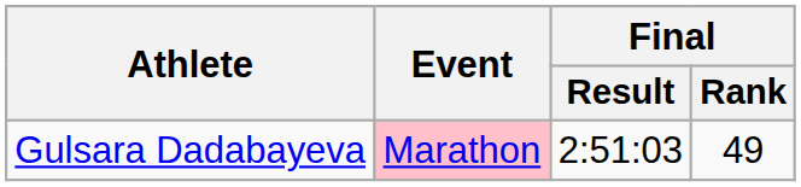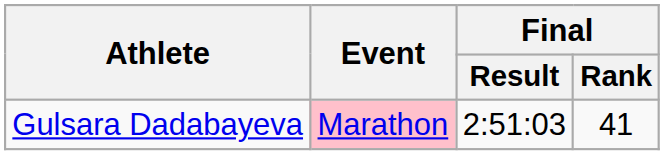 <table class="wikitable" style="font-size:90%">
 <tr>
 <th rowspan="2">Athlete</th>
 <th rowspan="2">Event</th>
 <th colspan="2">Final</th>
 </tr>
 <tr style="font-size:95%">
 <th>Result</th>
 <th>Rank</th>
 </tr>
 <tr align=center>
 <td align=left><a href='#'>Gulsara Dadabayeva</a></td>
 <td align=left style="background: pink;"><a href='#'>Marathon</a></td>
 <td>2:51:03</td>
-<td>49</td>
+<td>41</td>
 </tr>
 </table>
